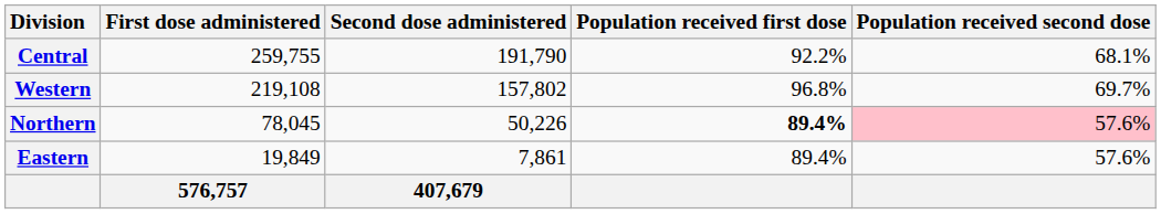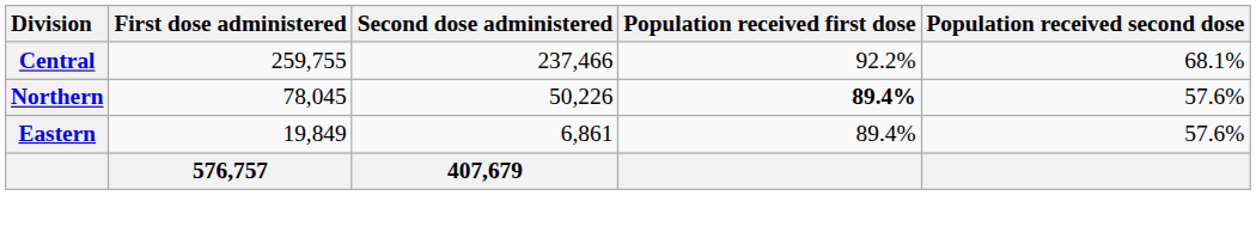 <table class="wikitable sortable plainrowheaders sort-under" style="text-align:right;">
 <tr>
 <th style="text-align:left;" scope="col">Division</th>
 <th>First dose administered</th>
 <th>Second dose administered</th>
 <th>Population received first dose</th>
 <th>Population received second dose</th>
 </tr>
 <tr>
 <th scope="row"><a href='#'>Central</a></th>
 <td>259,755</td>
-<td>191,790</td>
+<td>237,466</td>
 <td>92.2%</td>
 <td>68.1%</td>
-</tr>
-<tr>
-<th scope="row"><a href='#'>Western</a></th>
-<td>219,108</td>
-<td>157,802</td>
-<td>96.8%</td>
-<td>69.7%</td>
 </tr>
 <tr>
 <th scope="row"><a href='#'>Northern</a></th>
 <td>78,045</td>
 <td>50,226</td>
 <td><strong>89.4%</strong></td>
-<td style="background: pink;">57.6%</td>
+<td>57.6%</td>
 </tr>
 <tr>
 <th scope="row"><a href='#'>Eastern</a></th>
 <td>19,849</td>
-<td>7,861</td>
+<td>6,861</td>
 <td>89.4%</td>
 <td>57.6%</td>
 </tr>
 <tr>
 <th scope="row"></th>
 <th>576,757</th>
 <th>407,679</th>
 <th></th>
 <th></th>
 </tr>
 </table>
